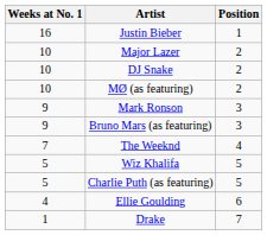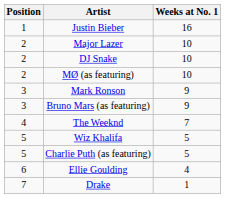 <table class="wikitable">
 <tr>
+<th style="text-align: center;">Position</th>
+<th style="text-align: center;">Artist</th>
 <th style="text-align: center;">Weeks at No. 1</th>
-<th style="text-align: center;">Artist</th>
-<th style="text-align: center;">Position</th>
 </tr>
 <tr>
+<td style="text-align: center;">1</td>
+<td style="text-align: center;"><a href='#'>Justin Bieber</a></td>
 <td style="text-align: center;">16</td>
-<td style="text-align: center;"><a href='#'>Justin Bieber</a></td>
-<td style="text-align: center;">1</td>
 </tr>
 <tr>
+<td style="text-align: center;">2</td>
+<td style="text-align: center;"><a href='#'>Major Lazer</a></td>
 <td style="text-align: center;">10</td>
-<td style="text-align: center;"><a href='#'>Major Lazer</a></td>
-<td style="text-align: center;">2</td>
 </tr>
 <tr>
+<td style="text-align: center;">2</td>
+<td style="text-align: center;"><a href='#'>DJ Snake</a></td>
 <td style="text-align: center;">10</td>
-<td style="text-align: center;"><a href='#'>DJ Snake</a></td>
-<td style="text-align: center;">2</td>
 </tr>
 <tr>
+<td style="text-align: center;">2</td>
+<td style="text-align: center;"><a href='#'>MØ</a> (as featuring)</td>
 <td style="text-align: center;">10</td>
-<td style="text-align: center;"><a href='#'>MØ</a> (as featuring)</td>
-<td style="text-align: center;">2</td>
 </tr>
 <tr>
+<td style="text-align: center;">3</td>
+<td style="text-align: center;"><a href='#'>Mark Ronson</a></td>
 <td style="text-align: center;">9</td>
-<td style="text-align: center;"><a href='#'>Mark Ronson</a></td>
-<td style="text-align: center;">3</td>
 </tr>
 <tr>
+<td style="text-align: center;">3</td>
+<td style="text-align: center;"><a href='#'>Bruno Mars</a> (as featuring)</td>
 <td style="text-align: center;">9</td>
-<td style="text-align: center;"><a href='#'>Bruno Mars</a> (as featuring)</td>
-<td style="text-align: center;">3</td>
 </tr>
 <tr>
+<td style="text-align: center;">4</td>
+<td style="text-align: center;"><a href='#'>The Weeknd</a></td>
 <td style="text-align: center;">7</td>
-<td style="text-align: center;"><a href='#'>The Weeknd</a></td>
-<td style="text-align: center;">4</td>
 </tr>
 <tr>
 <td style="text-align: center;">5</td>
 <td style="text-align: center;"><a href='#'>Wiz Khalifa</a></td>
 <td style="text-align: center;">5</td>
 </tr>
 <tr>
 <td style="text-align: center;">5</td>
 <td style="text-align: center;"><a href='#'>Charlie Puth</a> (as featuring)</td>
 <td style="text-align: center;">5</td>
 </tr>
 <tr>
+<td style="text-align: center;">6</td>
+<td style="text-align: center;"><a href='#'>Ellie Goulding</a></td>
 <td style="text-align: center;">4</td>
-<td style="text-align: center;"><a href='#'>Ellie Goulding</a></td>
-<td style="text-align: center;">6</td>
 </tr>
 <tr>
+<td style="text-align: center;">7</td>
+<td style="text-align: center;"><a href='#'>Drake</a></td>
 <td style="text-align: center;">1</td>
-<td style="text-align: center;"><a href='#'>Drake</a></td>
-<td style="text-align: center;">7</td>
 </tr>
 </table>
